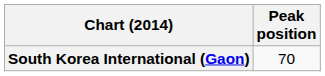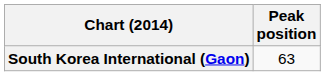 <table class="wikitable plainrowheaders" style="text-align:center;">
 <tr>
 <th>Chart (2014)</th>
 <th>Peak<br>position</th>
 </tr>
 <tr>
 <th scope="row">South Korea International (<a href='#'>Gaon</a>)</th>
-<td>70</td>
+<td>63</td>
 </tr>
 </table>
